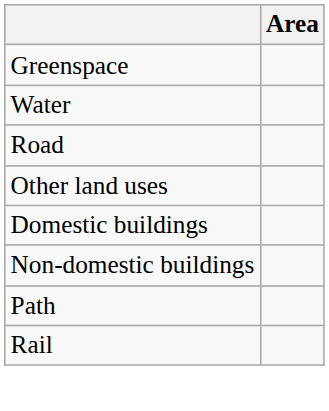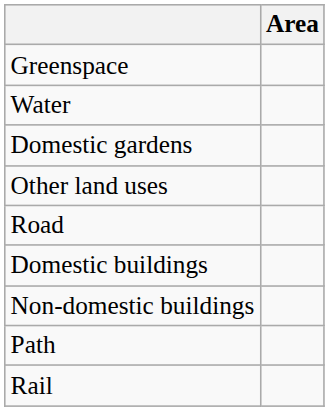 <table class="wikitable">
 <tr>
 <th></th>
 <th>Area</th>
 </tr>
 <tr>
 <td>Greenspace</td>
 <td></td>
 </tr>
 <tr>
 <td>Water</td>
 <td></td>
 </tr>
 <tr>
-<td>Road</td>
+<td>Domestic gardens</td>
 <td></td>
 </tr>
 <tr>
 <td>Other land uses</td>
+<td></td>
+</tr>
+<tr>
+<td>Road</td>
 <td></td>
 </tr>
 <tr>
 <td>Domestic buildings</td>
 <td></td>
 </tr>
 <tr>
 <td>Non-domestic buildings</td>
 <td></td>
 </tr>
 <tr>
 <td>Path</td>
 <td></td>
 </tr>
 <tr>
 <td>Rail</td>
 <td></td>
 </tr>
 </table>
